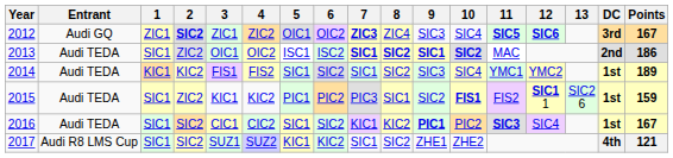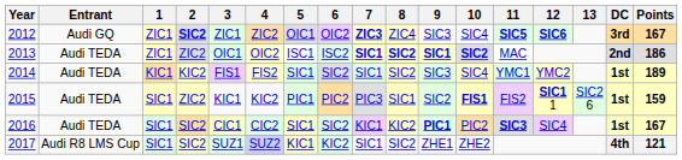 <table class="wikitable" style="text-align:center; font-size:85%">
 <tr>
 <th>Year</th>
 <th>Entrant</th>
 <th>1</th>
 <th>2</th>
 <th>3</th>
 <th>4</th>
 <th>5</th>
 <th>6</th>
 <th>7</th>
 <th>8</th>
 <th>9</th>
 <th>10</th>
 <th>11</th>
 <th>12</th>
 <th>13</th>
 <th>DC</th>
 <th>Points</th>
 </tr>
 <tr>
 <td><a href='#'>2012</a></td>
 <td nowrap>Audi GQ</td>
 <td style="background:#FFFFBF;"><a href='#'>ZIC1</a><br></td>
 <td style="background:#DFDFDF;"><strong><a href='#'>SIC2</a></strong><br></td>
 <td style="background:#DFFFDF;"><a href='#'>ZIC1</a><br></td>
 <td style="background:#FFDF9F;"><a href='#'>ZIC2</a><br></td>
 <td style="background:#DFDFDF;"><a href='#'>OIC1</a><br></td>
 <td style="background:#EFCFFF;"><a href='#'>OIC2</a><br></td>
 <td style="background:#FFFFBF;"><strong><a href='#'>ZIC3</a></strong><br></td>
 <td style="background:#FFFFBF;"><a href='#'>ZIC4</a><br></td>
 <td><a href='#'>SIC3</a><br></td>
 <td><a href='#'>SIC4</a><br></td>
 <td style="background:#DFFFDF;"><strong><a href='#'>SIC5</a></strong><br></td>
 <td style="background:#DFFFDF;"><strong><a href='#'>SIC6</a></strong><br></td>
 <td></td>
 <td style="background:#FFDF9F;"><strong>3rd</strong></td>
 <td style="background:#FFDF9F;"><strong>167</strong></td>
 </tr>
 <tr>
 <td><a href='#'>2013</a></td>
 <td nowrap>Audi TEDA</td>
-<td style="background:#FFFFBF;"><a href='#'>SIC1</a><br></td>
+<td style="background:#FFFFBF;"><a href='#'>ZIC1</a><br></td>
 <td style="background:#DFDFDF;"><a href='#'>ZIC2</a><br></td>
 <td style="background:#DFFFDF;"><a href='#'>OIC1</a><br></td>
 <td style="background:#FFFFBF;"><a href='#'>OIC2</a><br></td>
 <td style="background:#FFFFFF;"><a href='#'>ISC1</a><br></td>
 <td style="background:#DFFFDF;"><a href='#'>ISC2</a><br></td>
 <td style="background:#FFFFBF;"><strong><a href='#'>SIC1</a></strong><br></td>
 <td style="background:#FFFFBF;"><strong><a href='#'>SIC2</a></strong><br></td>
 <td style="background:#FFFFBF;"><strong><a href='#'>SIC1</a></strong><br></td>
 <td style="background:#DFDFDF;"><strong><a href='#'>SIC2</a></strong><br></td>
 <td style="background:#FFFFFF;"><a href='#'>MAC</a><br></td>
 <td colspan=2></td>
 <td style="background:#DFDFDF;"><strong>2nd</strong></td>
 <td style="background:#DFDFDF;"><strong>186</strong></td>
 </tr>
 <tr>
 <td><a href='#'>2014</a></td>
 <td nowrap>Audi TEDA</td>
 <td style="background:#FFDF9F;"><a href='#'>KIC1</a><br></td>
 <td style="background:#FFFFBF;"><a href='#'>KIC2</a><br></td>
 <td style="background:#EFCFFF;"><a href='#'>FIS1</a><br></td>
 <td style="background:#FFFFBF;"><a href='#'>FIS2</a><br></td>
 <td style="background:#DFFFDF;"><a href='#'>SIC1</a><br></td>
 <td style="background:#DFDFDF;"><a href='#'>SIC2</a><br></td>
 <td style="background:#DFFFDF;"><a href='#'>SIC1</a><br></td>
 <td style="background:#FFFFBF;"><a href='#'>SIC2</a><br></td>
 <td style="background:#DFFFDF;"><a href='#'>SIC3</a><br></td>
 <td style="background:#FFFFBF;"><a href='#'>SIC4</a><br></td>
 <td style="background:#DFFFDF;"><a href='#'>YMC1</a><br></td>
 <td style="background:#FFFFBF;"><a href='#'>YMC2</a><br></td>
 <td></td>
 <td style="background:#FFFFBF;"><strong>1st</strong></td>
 <td style="background:#FFFFBF;"><strong>189</strong></td>
 </tr>
 <tr>
 <td><a href='#'>2015</a></td>
 <td nowrap>Audi TEDA</td>
 <td style="background:#FFFFBF;"><a href='#'>SIC1</a><br></td>
 <td style="background:#FFFFBF;"><a href='#'>ZIC2</a><br></td>
 <td><a href='#'>KIC1</a><br></td>
 <td><a href='#'>KIC2</a><br></td>
 <td style="background:#DFFFDF;"><a href='#'>PIC1</a><br></td>
 <td style="background:#FFDF9F;"><a href='#'>PIC2</a><br></td>
 <td style="background:#DFDFDF;"><a href='#'>PIC3</a><br></td>
 <td style="background:#FFFFBF;"><a href='#'>SIC1</a><br></td>
 <td style="background:#DFFFDF;"><a href='#'>SIC2</a><br></td>
 <td style="background:#FFFFBF;"><strong><a href='#'>FIS1</a></strong><br></td>
 <td style="background:#EFCFFF;"><a href='#'>FIS2</a><br></td>
 <td style="background:#FFFFBF;"><strong><a href='#'>SIC1</a></strong><br>1<small></small></td>
 <td style="background:#DFFFDF;"><a href='#'>SIC2</a><br>6<small></small></td>
 <td style="background:#FFFFBF;"><strong>1st</strong></td>
 <td style="background:#FFFFBF;"><strong>159</strong></td>
 </tr>
 <tr>
 <td><a href='#'>2016</a></td>
 <td nowrap>Audi TEDA</td>
 <td style="background:#DFFFDF;"><a href='#'>SIC1</a><br></td>
 <td style="background:#FFDF9F;"><a href='#'>SIC2</a><br></td>
 <td style="background:#FFFFBF;"><a href='#'>CIC1</a><br></td>
 <td style="background:#DFFFDF;"><a href='#'>CIC2</a><br></td>
 <td style="background:#FFFFBF;"><a href='#'>SIC1</a><br></td>
 <td style="background:#DFFFDF;"><a href='#'>SIC2</a><br></td>
 <td style="background:#EFCFFF;"><a href='#'>KIC1</a><br></td>
 <td style="background:#FFFFBF;"><a href='#'>KIC2</a><br></td>
 <td style="background:#DFFFDF;"><strong><a href='#'>PIC1</a></strong><br></td>
 <td style="background:#FFDF9F;"><a href='#'>PIC2</a><br></td>
 <td style="background:#DFDFDF;"><strong><a href='#'>SIC3</a></strong><br></td>
 <td style="background:#EFCFFF;"><a href='#'>SIC4</a><br></td>
 <td></td>
 <td style="background:#FFFFBF;"><strong>1st</strong></td>
 <td style="background:#FFFFBF;"><strong>167</strong></td>
 </tr>
 <tr>
 <td><a href='#'>2017</a></td>
 <td nowrap>Audi R8 LMS Cup</td>
 <td style="background:#DFFFDF;"><a href='#'>SIC1</a><br></td>
 <td style="background:#FFFFBF;"><a href='#'>SIC2</a><br></td>
 <td style="background:#DFFFDF;"><a href='#'>SUZ1</a><br></td>
 <td style="background:#CFCFFF;"><a href='#'>SUZ2</a><br></td>
 <td style="background:#FFFFBF;"><a href='#'>KIC1</a><br></td>
 <td style="background:#DFFFDF;"><a href='#'>KIC2</a><br></td>
 <td><a href='#'>SIC1</a></td>
 <td><a href='#'>SIC2</a></td>
 <td><a href='#'>ZHE1</a></td>
 <td><a href='#'>ZHE2</a></td>
 <td colspan=3></td>
 <th><strong>4th</strong></th>
 <th>121</th>
 </tr>
 </table>
